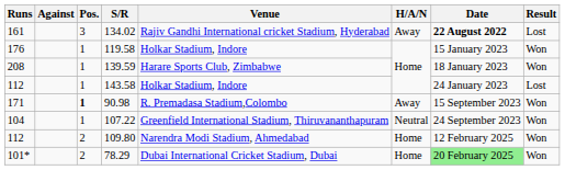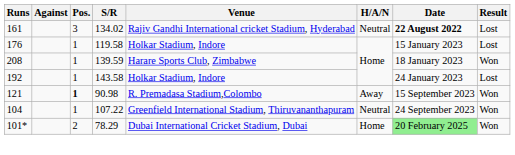 <table class="wikitable sortable static-row-numbers static-row-header-text hover-highlight">
 <tr>
 <th>Runs</th>
 <th>Against</th>
 <th>Pos.</th>
 <th>S/R</th>
 <th>Venue</th>
 <th>H/A/N</th>
 <th>Date</th>
 <th>Result</th>
 </tr>
 <tr>
 <td>161</td>
 <td></td>
 <td>3</td>
 <td>134.02</td>
 <td><a href='#'>Rajiv Gandhi International cricket Stadium</a>, <a href='#'>Hyderabad</a></td>
-<td>Away</td>
+<td>Neutral</td>
 <td><strong>22 August 2022</strong></td>
 <td>Lost</td>
 </tr>
 <tr>
 <td>176</td>
 <td></td>
 <td>1</td>
 <td>119.58</td>
 <td><a href='#'>Holkar Stadium</a>, <a href='#'>Indore</a></td>
 <td rowspan="3">Home</td>
 <td>15 January 2023</td>
-<td>Won</td>
+<td>Lost</td>
 </tr>
 <tr>
 <td>208</td>
 <td></td>
 <td>1</td>
 <td>139.59</td>
 <td><a href='#'>Harare Sports Club</a>, <a href='#'>Zimbabwe</a></td>
 <td>18 January 2023</td>
 <td>Won</td>
 </tr>
 <tr>
-<td>112</td>
+<td>192</td>
 <td></td>
 <td>1</td>
 <td>143.58</td>
 <td><a href='#'>Holkar Stadium</a>, <a href='#'>Indore</a></td>
 <td>24 January 2023</td>
 <td>Lost</td>
 </tr>
 <tr>
-<td>171</td>
+<td>121</td>
 <td></td>
 <td><strong>1</strong></td>
 <td>90.98</td>
 <td><a href='#'>R. Premadasa Stadium</a>,<a href='#'>Colombo</a></td>
 <td>Away</td>
 <td>15 September 2023</td>
 <td>Won</td>
 </tr>
 <tr>
 <td>104</td>
 <td></td>
 <td>1</td>
 <td>107.22</td>
 <td><a href='#'>Greenfield International Stadium</a>, <a href='#'>Thiruvananthapuram</a></td>
 <td>Neutral</td>
 <td>24 September 2023</td>
 <td>Won</td>
 </tr>
 <tr>
-<td>112</td>
-<td></td>
-<td>2</td>
-<td>109.80</td>
-<td><a href='#'>Narendra Modi Stadium</a>, <a href='#'>Ahmedabad</a></td>
-<td>Home</td>
-<td>12 February 2025</td>
-<td>Won</td>
-</tr>
-<tr>
 <td>101*</td>
 <td></td>
 <td>2</td>
 <td>78.29</td>
 <td><a href='#'>Dubai International Cricket Stadium</a>, <a href='#'>Dubai</a></td>
 <td>Home</td>
 <td style="background: lightgreen;">20 February 2025</td>
 <td>Won</td>
 </tr>
 </table>
